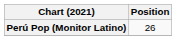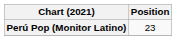 <table class="wikitable plainrowheaders sortable" style="text-align:center">
 <tr>
 <th scope="col">Chart (2021)</th>
 <th scope="col">Position</th>
 </tr>
 <tr>
 <th scope="row">Perú Pop (Monitor Latino)</th>
-<td>26</td>
+<td>23</td>
 </tr>
 <tr>
 </tr>
 </table>
